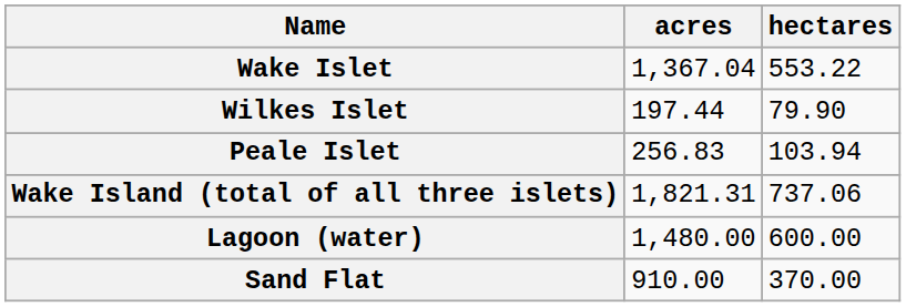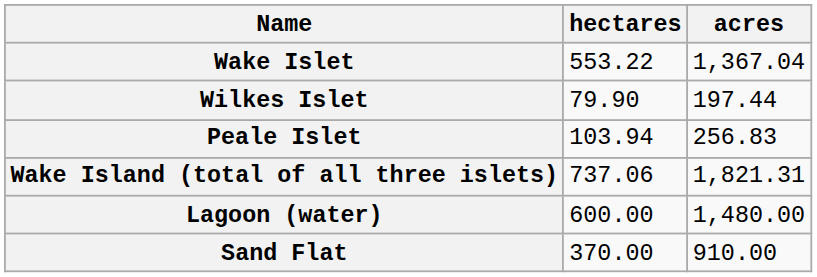 <table class="wikitable plainrowheaders floatright">
 <tr>
 <th scope="col">Name</th>
+<th scope="col">hectares</th>
 <th scope="col">acres</th>
-<th scope="col">hectares</th>
 </tr>
 <tr>
 <th scope="row">Wake Islet</th>
+<td>553.22</td>
 <td>1,367.04</td>
-<td>553.22</td>
 </tr>
 <tr>
 <th scope="row">Wilkes Islet</th>
+<td>79.90</td>
 <td>197.44</td>
-<td>79.90</td>
 </tr>
 <tr>
 <th scope="row">Peale Islet</th>
+<td>103.94</td>
 <td>256.83</td>
-<td>103.94</td>
 </tr>
 <tr>
 <th scope="row">Wake Island (total of all three islets)</th>
+<td>737.06</td>
 <td>1,821.31</td>
-<td>737.06</td>
 </tr>
 <tr>
 <th scope="row">Lagoon (water)</th>
+<td>600.00</td>
 <td>1,480.00</td>
-<td>600.00</td>
 </tr>
 <tr>
 <th scope="row">Sand Flat</th>
+<td>370.00</td>
 <td>910.00</td>
-<td>370.00</td>
 </tr>
 </table>
